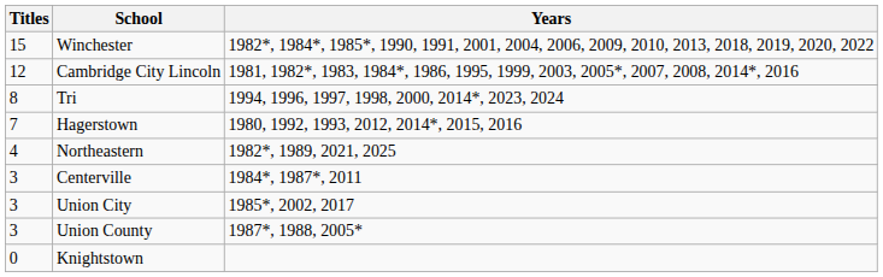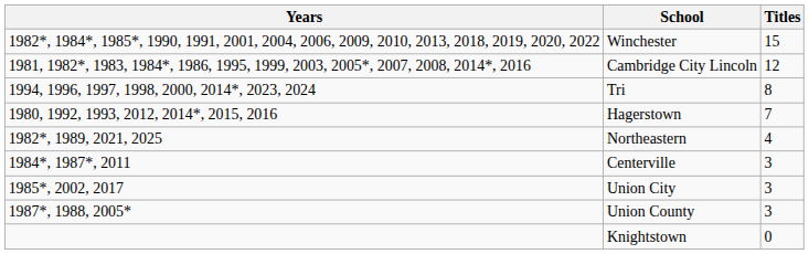 <table class="wikitable">
 <tr>
+<th>Years</th>
+<th>School</th>
 <th>Titles</th>
-<th>School</th>
-<th>Years</th>
 </tr>
 <tr>
+<td>1982*, 1984*, 1985*, 1990, 1991, 2001, 2004, 2006, 2009, 2010, 2013, 2018, 2019, 2020, 2022</td>
+<td>Winchester</td>
 <td>15</td>
-<td>Winchester</td>
-<td>1982*, 1984*, 1985*, 1990, 1991, 2001, 2004, 2006, 2009, 2010, 2013, 2018, 2019, 2020, 2022</td>
 </tr>
 <tr>
+<td>1981, 1982*, 1983, 1984*, 1986, 1995, 1999, 2003, 2005*, 2007, 2008, 2014*, 2016</td>
+<td>Cambridge City Lincoln</td>
 <td>12</td>
-<td>Cambridge City Lincoln</td>
-<td>1981, 1982*, 1983, 1984*, 1986, 1995, 1999, 2003, 2005*, 2007, 2008, 2014*, 2016</td>
 </tr>
 <tr>
+<td>1994, 1996, 1997, 1998, 2000, 2014*, 2023, 2024</td>
+<td>Tri</td>
 <td>8</td>
-<td>Tri</td>
-<td>1994, 1996, 1997, 1998, 2000, 2014*, 2023, 2024</td>
 </tr>
 <tr>
+<td>1980, 1992, 1993, 2012, 2014*, 2015, 2016</td>
+<td>Hagerstown</td>
 <td>7</td>
-<td>Hagerstown</td>
-<td>1980, 1992, 1993, 2012, 2014*, 2015, 2016</td>
 </tr>
 <tr>
+<td>1982*, 1989, 2021, 2025</td>
+<td>Northeastern</td>
 <td>4</td>
-<td>Northeastern</td>
-<td>1982*, 1989, 2021, 2025</td>
 </tr>
 <tr>
+<td>1984*, 1987*, 2011</td>
+<td>Centerville</td>
 <td>3</td>
-<td>Centerville</td>
-<td>1984*, 1987*, 2011</td>
 </tr>
 <tr>
+<td>1985*, 2002, 2017</td>
+<td>Union City</td>
 <td>3</td>
-<td>Union City</td>
-<td>1985*, 2002, 2017</td>
 </tr>
 <tr>
+<td>1987*, 1988, 2005*</td>
+<td>Union County</td>
 <td>3</td>
-<td>Union County</td>
-<td>1987*, 1988, 2005*</td>
 </tr>
 <tr>
+<td></td>
+<td>Knightstown</td>
 <td>0</td>
-<td>Knightstown</td>
-<td></td>
 </tr>
 </table>
